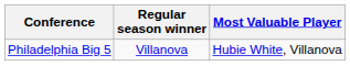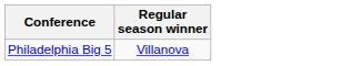 <table class="wikitable" style="text-align:center;">
 <tr>
 <th>Conference</th>
 <th>Regular <br> season winner</th>
-<th><a href='#'>Most Valuable Player</a></th>
 </tr>
 <tr>
 <td><a href='#'>Philadelphia Big 5</a></td>
 <td><a href='#'>Villanova</a></td>
-<td><a href='#'>Hubie White</a>, Villanova</td>
 </tr>
 </table>
